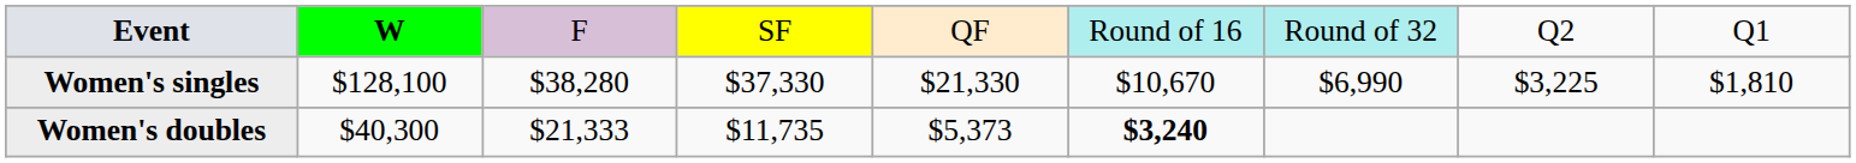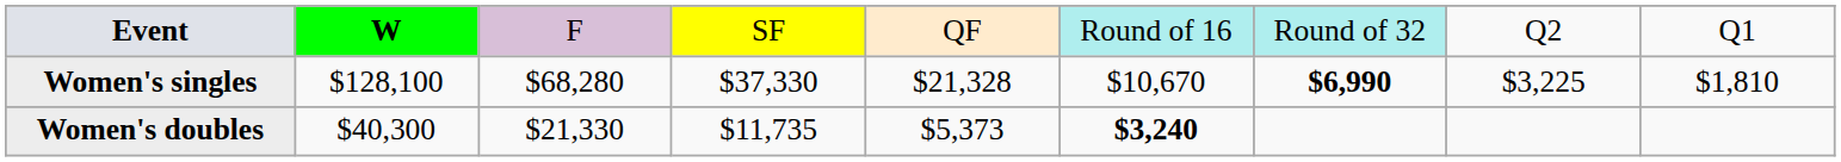 <table class=wikitable style=font-size:90%;text-align:center>
 <tr>
 <td width=130 bgcolor=dfe2e9><strong>Event</strong></td>
 <td width=80 bgcolor=lime><strong>W</strong></td>
 <td width=85 bgcolor=thistle>F</td>
 <td width=85 bgcolor=ffff00>SF</td>
 <td width=85 bgcolor=ffebcd>QF</td>
 <td width=85 bgcolor=afeeee>Round of 16</td>
 <td width=85 bgcolor=afeeee>Round of 32</td>
 <td width=85>Q2</td>
 <td width=85>Q1</td>
 </tr>
 <tr>
 <th style=background:#ededed>Women's singles</th>
 <td>$128,100</td>
-<td>$38,280</td>
+<td>$68,280</td>
 <td>$37,330</td>
-<td>$21,330</td>
+<td>$21,328</td>
 <td>$10,670</td>
-<td>$6,990</td>
+<td><strong>$6,990</strong></td>
 <td>$3,225</td>
 <td>$1,810</td>
 </tr>
 <tr>
 <th style=background:#ededed>Women's doubles</th>
 <td>$40,300</td>
-<td>$21,333</td>
+<td>$21,330</td>
 <td>$11,735</td>
 <td>$5,373</td>
 <td><strong>$3,240</strong></td>
 <td></td>
 <td></td>
 <td></td>
 </tr>
 </table>
